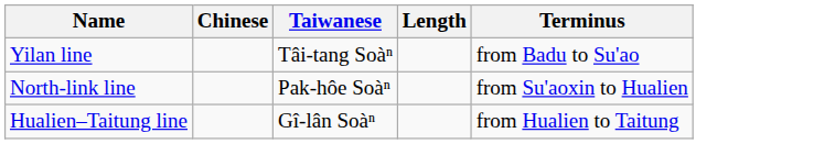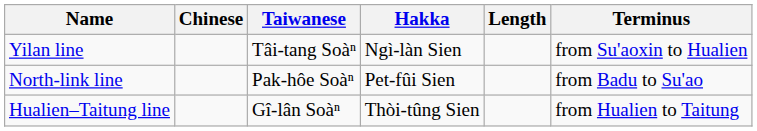 <table class=wikitable>
 <tr>
 <th>Name</th>
 <th>Chinese</th>
 <th><a href='#'>Taiwanese</a></th>
+<th><a href='#'>Hakka</a></th>
 <th>Length</th>
 <th>Terminus</th>
 </tr>
 <tr>
 <td><a href='#'>Yilan line</a></td>
 <td></td>
 <td>Tâi-tang Soàⁿ</td>
+<td>Ngì-làn Sien</td>
 <td></td>
-<td>from <a href='#'>Badu</a> to <a href='#'>Su'ao</a> </td>
+<td>from <a href='#'>Su'aoxin</a> to <a href='#'>Hualien</a></td>
 </tr>
 <tr>
 <td><a href='#'>North-link line</a></td>
 <td></td>
 <td>Pak-hôe Soàⁿ</td>
+<td>Pet-fûi Sien</td>
 <td></td>
-<td>from <a href='#'>Su'aoxin</a> to <a href='#'>Hualien</a></td>
+<td>from <a href='#'>Badu</a> to <a href='#'>Su'ao</a> </td>
 </tr>
 <tr>
 <td><a href='#'>Hualien–Taitung line</a></td>
 <td></td>
 <td>Gî-lân Soàⁿ</td>
+<td>Thòi-tûng Sien</td>
 <td></td>
 <td>from <a href='#'>Hualien</a> to <a href='#'>Taitung</a></td>
 </tr>
 </table>
